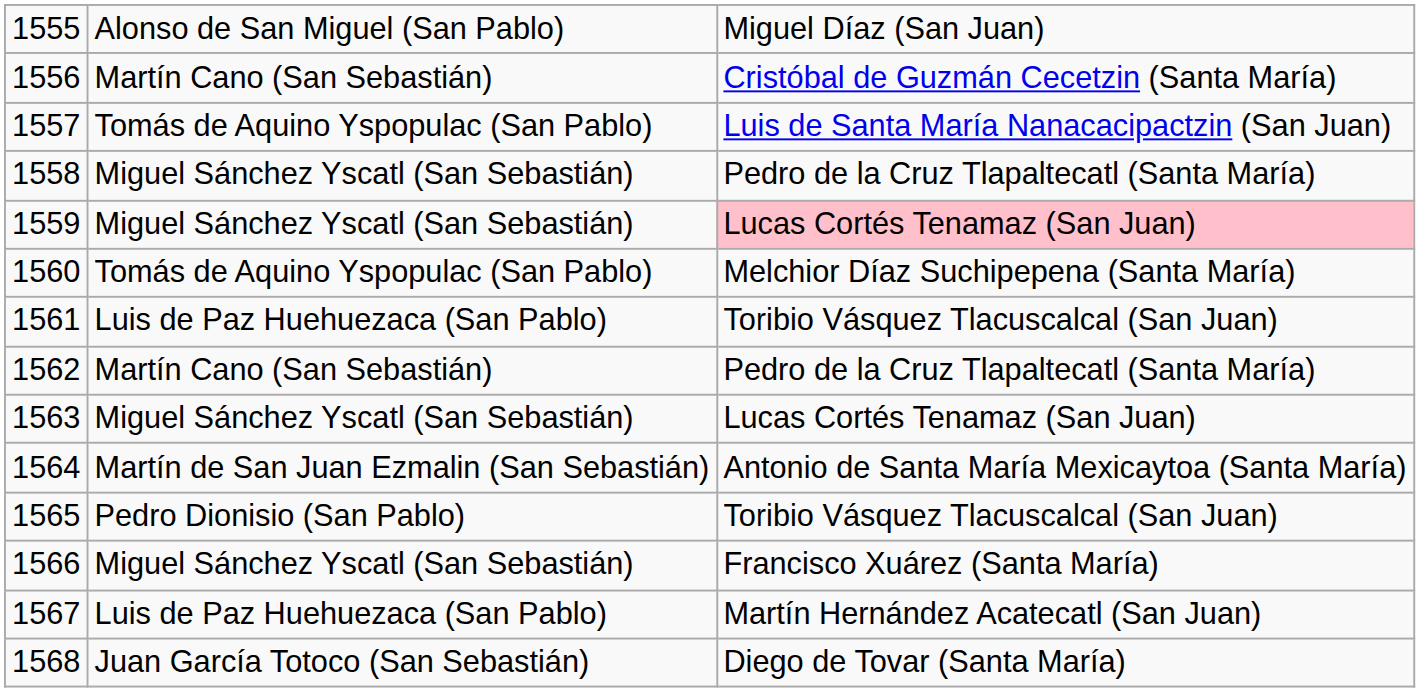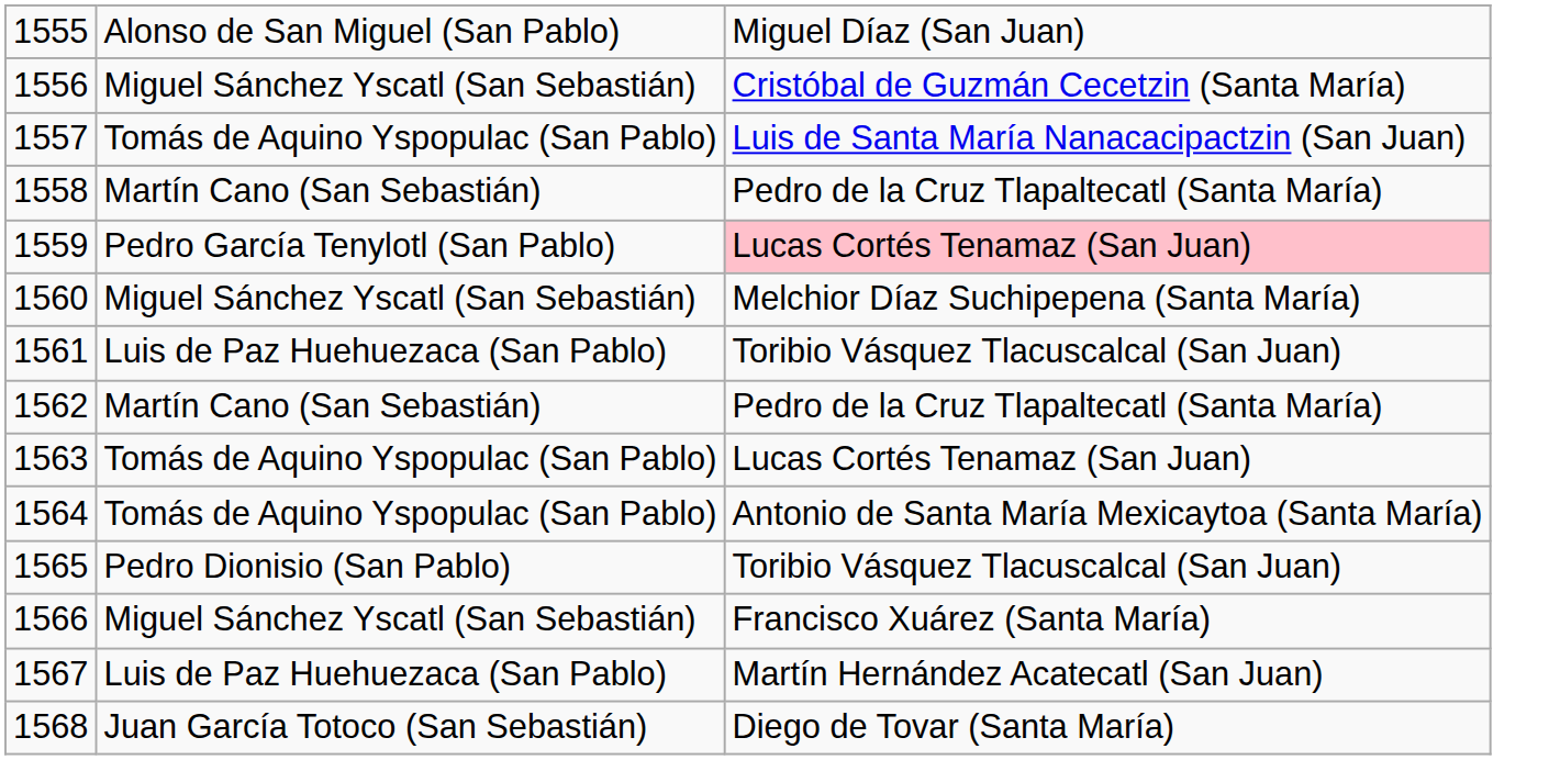 <table class="wikitable">
 <tr>
 <td>1555</td>
 <td>Alonso de San Miguel (San Pablo)</td>
 <td>Miguel Díaz (San Juan)</td>
 </tr>
 <tr>
 <td>1556</td>
-<td>Martín Cano (San Sebastián)</td>
+<td>Miguel Sánchez Yscatl (San Sebastián)</td>
 <td><a href='#'>Cristóbal de Guzmán Cecetzin</a> (Santa María)</td>
 </tr>
 <tr>
 <td>1557</td>
 <td>Tomás de Aquino Yspopulac (San Pablo)</td>
 <td><a href='#'>Luis de Santa María Nanacacipactzin</a> (San Juan)</td>
 </tr>
 <tr>
 <td>1558</td>
-<td>Miguel Sánchez Yscatl (San Sebastián)</td>
+<td>Martín Cano (San Sebastián)</td>
 <td>Pedro de la Cruz Tlapaltecatl (Santa María)</td>
 </tr>
 <tr>
 <td>1559</td>
-<td>Miguel Sánchez Yscatl (San Sebastián)</td>
+<td>Pedro García Tenylotl (San Pablo)</td>
 <td style="background: pink;">Lucas Cortés Tenamaz (San Juan)</td>
 </tr>
 <tr>
 <td>1560</td>
-<td>Tomás de Aquino Yspopulac (San Pablo)</td>
+<td>Miguel Sánchez Yscatl (San Sebastián)</td>
 <td>Melchior Díaz Suchipepena (Santa María)</td>
 </tr>
 <tr>
 <td>1561</td>
 <td>Luis de Paz Huehuezaca (San Pablo)</td>
 <td>Toribio Vásquez Tlacuscalcal (San Juan)</td>
 </tr>
 <tr>
 <td>1562</td>
 <td>Martín Cano (San Sebastián)</td>
 <td>Pedro de la Cruz Tlapaltecatl (Santa María)</td>
 </tr>
 <tr>
 <td>1563</td>
-<td>Miguel Sánchez Yscatl (San Sebastián)</td>
+<td>Tomás de Aquino Yspopulac (San Pablo)</td>
 <td>Lucas Cortés Tenamaz (San Juan)</td>
 </tr>
 <tr>
 <td>1564</td>
-<td>Martín de San Juan Ezmalin (San Sebastián)</td>
+<td>Tomás de Aquino Yspopulac (San Pablo)</td>
 <td>Antonio de Santa María Mexicaytoa (Santa María)</td>
 </tr>
 <tr>
 <td>1565</td>
 <td>Pedro Dionisio (San Pablo)</td>
 <td>Toribio Vásquez Tlacuscalcal (San Juan)</td>
 </tr>
 <tr>
 <td>1566</td>
 <td>Miguel Sánchez Yscatl (San Sebastián)</td>
 <td>Francisco Xuárez (Santa María)</td>
 </tr>
 <tr>
 <td>1567</td>
 <td>Luis de Paz Huehuezaca (San Pablo)</td>
 <td>Martín Hernández Acatecatl (San Juan)</td>
 </tr>
 <tr>
 <td>1568</td>
 <td>Juan García Totoco (San Sebastián)</td>
 <td>Diego de Tovar (Santa María)</td>
 </tr>
 </table>
